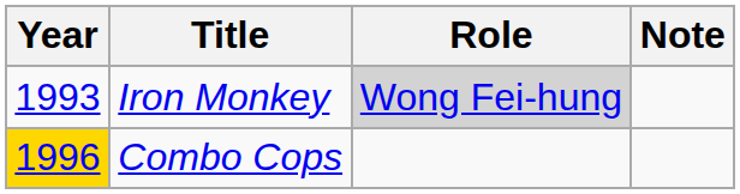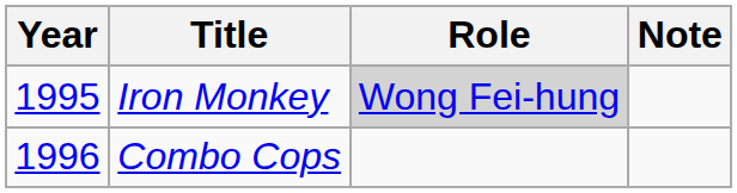 <table class="wikitable sortable">
 <tr>
 <th>Year</th>
 <th>Title</th>
 <th>Role</th>
 <th>Note</th>
 </tr>
 <tr>
-<td><a href='#'>1993</a></td>
+<td><a href='#'>1995</a></td>
 <td><em><a href='#'>Iron Monkey</a></em></td>
 <td style="background: lightgrey;"><a href='#'>Wong Fei-hung</a></td>
 <td></td>
 </tr>
 <tr>
-<td style="background: gold;"><a href='#'>1996</a></td>
+<td><a href='#'>1996</a></td>
 <td><em><a href='#'>Combo Cops</a></em></td>
 <td></td>
 <td></td>
 </tr>
 <tr>
 </tr>
 </table>
